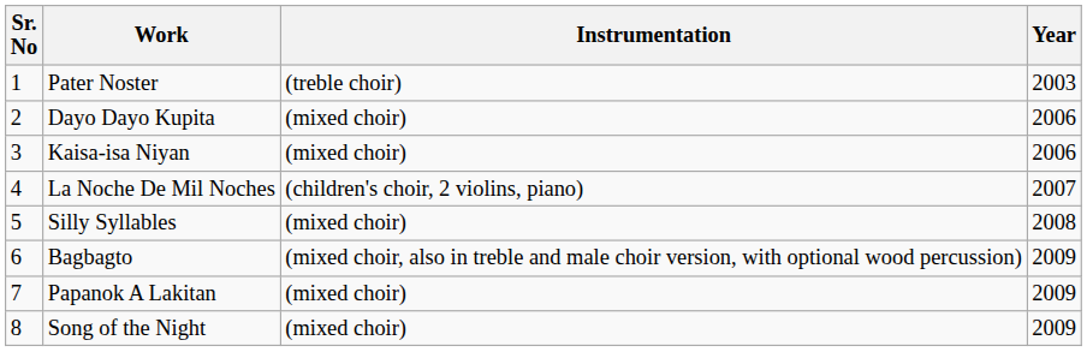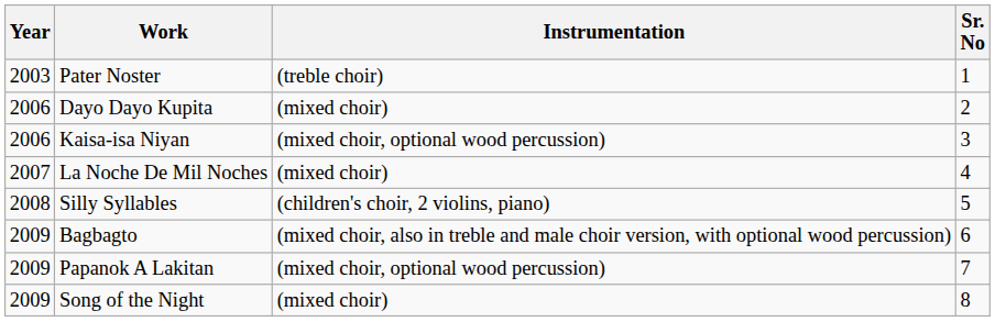 <table class="wikitable">
 <tr>
-<th>Sr.<br>No</th>
+<th>Year</th>
 <th>Work</th>
 <th>Instrumentation</th>
-<th>Year</th>
+<th>Sr.<br>No</th>
 </tr>
 <tr>
-<td>1</td>
+<td>2003</td>
 <td>Pater Noster</td>
 <td>(treble choir)</td>
-<td>2003</td>
+<td>1</td>
 </tr>
 <tr>
-<td>2</td>
+<td>2006</td>
 <td>Dayo Dayo Kupita</td>
 <td>(mixed choir)</td>
-<td>2006</td>
+<td>2</td>
 </tr>
 <tr>
+<td>2006</td>
+<td>Kaisa-isa Niyan</td>
+<td>(mixed choir, optional wood percussion)</td>
 <td>3</td>
-<td>Kaisa-isa Niyan</td>
-<td>(mixed choir)</td>
-<td>2006</td>
 </tr>
 <tr>
+<td>2007</td>
+<td>La Noche De Mil Noches</td>
+<td>(mixed choir)</td>
 <td>4</td>
-<td>La Noche De Mil Noches</td>
-<td>(children's choir, 2 violins, piano)</td>
-<td>2007</td>
 </tr>
 <tr>
+<td>2008</td>
+<td>Silly Syllables</td>
+<td>(children's choir, 2 violins, piano)</td>
 <td>5</td>
-<td>Silly Syllables</td>
-<td>(mixed choir)</td>
-<td>2008</td>
 </tr>
 <tr>
-<td>6</td>
+<td>2009</td>
 <td>Bagbagto</td>
 <td>(mixed choir, also in treble and male choir version, with optional wood percussion)</td>
-<td>2009</td>
+<td>6</td>
 </tr>
 <tr>
+<td>2009</td>
+<td>Papanok A Lakitan</td>
+<td>(mixed choir, optional wood percussion)</td>
 <td>7</td>
-<td>Papanok A Lakitan</td>
-<td>(mixed choir)</td>
-<td>2009</td>
 </tr>
 <tr>
-<td>8</td>
+<td>2009</td>
 <td>Song of the Night</td>
 <td>(mixed choir)</td>
-<td>2009</td>
+<td>8</td>
 </tr>
 </table>
